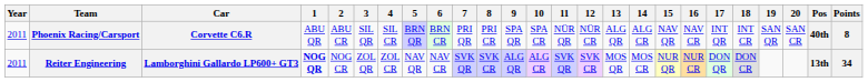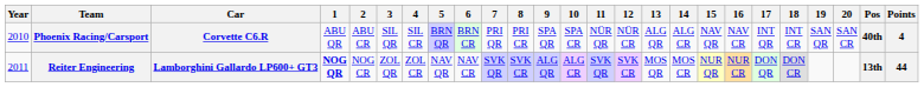 <table class="wikitable" border="1" style="text-align:center; font-size:90%;">
 <tr>
 <th>Year</th>
 <th>Team</th>
 <th>Car</th>
 <th>1</th>
 <th>2</th>
 <th>3</th>
 <th>4</th>
 <th>5</th>
 <th>6</th>
 <th>7</th>
 <th>8</th>
 <th>9</th>
 <th>10</th>
 <th>11</th>
 <th>12</th>
 <th>13</th>
 <th>14</th>
 <th>15</th>
 <th>16</th>
 <th>17</th>
 <th>18</th>
 <th>19</th>
 <th>20</th>
 <th>Pos</th>
 <th>Points</th>
 </tr>
 <tr>
-<td><a href='#'>2011</a></td>
+<td><a href='#'>2010</a></td>
 <th><a href='#'>Phoenix Racing/Carsport</a></th>
 <th><a href='#'>Corvette C6.R</a></th>
 <td><a href='#'>ABU<br>QR</a></td>
 <td><a href='#'>ABU<br>CR</a></td>
 <td><a href='#'>SIL<br>QR</a></td>
 <td><a href='#'>SIL<br>CR</a></td>
 <td style="background:#CFCFFF;"><a href='#'>BRN<br>QR</a><br></td>
 <td style="background:#DFFFDF;"><a href='#'>BRN<br>CR</a><br></td>
 <td><a href='#'>PRI<br>QR</a></td>
 <td><a href='#'>PRI<br>CR</a></td>
 <td><a href='#'>SPA<br>QR</a></td>
 <td><a href='#'>SPA<br>CR</a></td>
 <td><a href='#'>NÜR<br>QR</a></td>
 <td><a href='#'>NÜR<br>CR</a></td>
 <td><a href='#'>ALG<br>QR</a></td>
 <td><a href='#'>ALG<br>CR</a></td>
 <td><a href='#'>NAV<br>QR</a></td>
 <td><a href='#'>NAV<br>CR</a></td>
 <td><a href='#'>INT<br>QR</a></td>
 <td><a href='#'>INT<br>CR</a></td>
 <td><a href='#'>SAN<br>QR</a></td>
 <td><a href='#'>SAN<br>CR</a></td>
 <th>40th</th>
-<th>8</th>
+<th>4</th>
 </tr>
 <tr>
 <td><a href='#'>2011</a></td>
 <th><a href='#'>Reiter Engineering</a></th>
 <th><a href='#'>Lamborghini Gallardo LP600+ GT3</a></th>
 <td><strong><a href='#'>NOG<br>QR</a></strong></td>
 <td><a href='#'>NOG<br>CR</a></td>
 <td><a href='#'>ZOL<br>QR</a></td>
 <td><a href='#'>ZOL<br>CR</a></td>
 <td><a href='#'>NAV<br>QR</a></td>
 <td><a href='#'>NAV<br>CR</a></td>
 <td style="background:#CFCFFF;"><a href='#'>SVK<br>QR</a><br></td>
 <td style="background:#CFCFFF;"><a href='#'>SVK<br>CR</a><br></td>
 <td style="background:#CFCFFF;"><a href='#'>ALG<br>QR</a><br></td>
 <td style="background:#EFCFFF;"><a href='#'>ALG<br>CR</a><br></td>
 <td style="background:#CFCFFF;"><a href='#'>SVK<br>QR</a><br></td>
 <td style="background:#EFCFFF;"><a href='#'>SVK<br>CR</a><br></td>
 <td><a href='#'>MOS<br>QR</a></td>
 <td><a href='#'>MOS<br>CR</a></td>
 <td style="background:#FFFFBF;"><a href='#'>NUR<br>QR</a><br></td>
 <td style="background:#FFDF9F;"><a href='#'>NUR<br>CR</a><br></td>
 <td style="background:#DFFFDF;"><a href='#'>DON<br>QR</a><br></td>
 <td style="background:#DFDFDF;"><a href='#'>DON<br>CR</a><br></td>
 <td></td>
 <td></td>
 <th>13th</th>
-<th>34</th>
+<th>44</th>
 </tr>
 </table>
